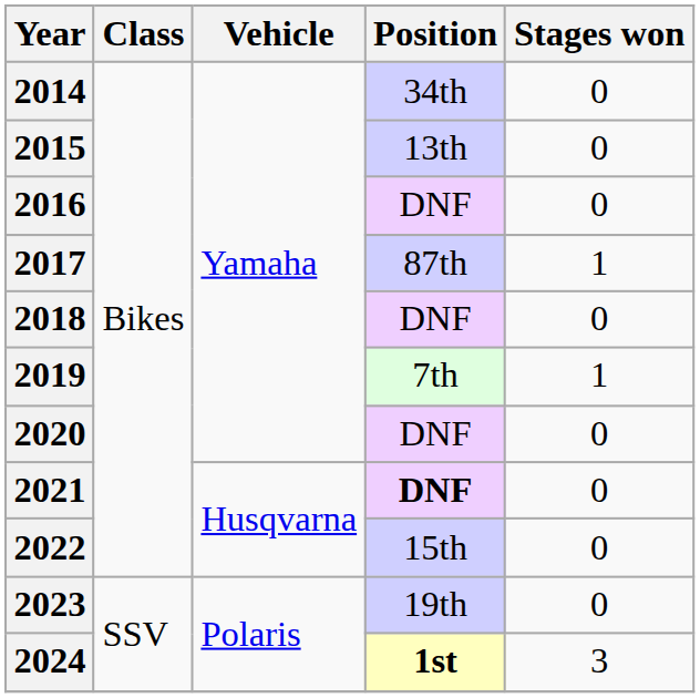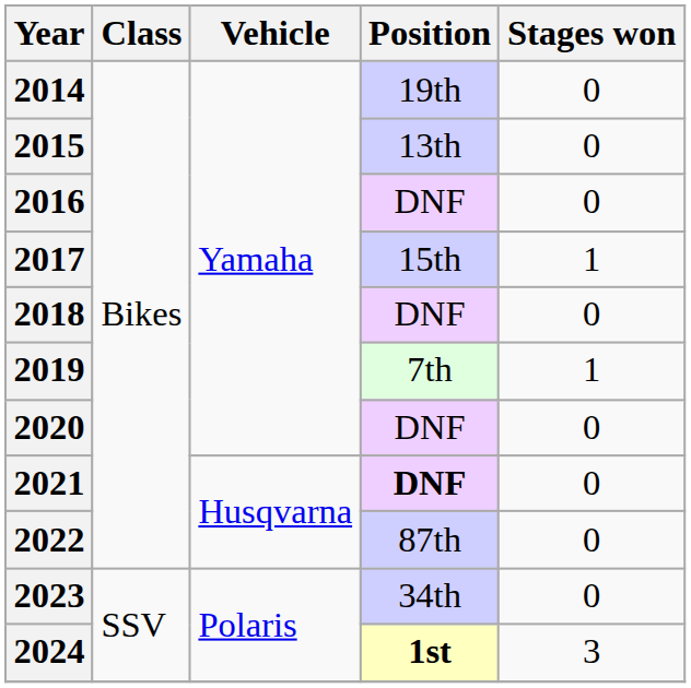 <table class="wikitable">
 <tr>
 <th>Year</th>
 <th>Class</th>
 <th>Vehicle</th>
 <th>Position</th>
 <th>Stages won</th>
 </tr>
 <tr>
 <th>2014</th>
 <td rowspan="9">Bikes</td>
 <td rowspan="7"> <a href='#'>Yamaha</a></td>
-<td align="center" style="background:#CFCFFF;">34th</td>
+<td align="center" style="background:#CFCFFF;">19th</td>
 <td align="center">0</td>
 </tr>
 <tr>
 <th>2015</th>
 <td align="center" style="background:#CFCFFF;">13th</td>
 <td align="center">0</td>
 </tr>
 <tr>
 <th>2016</th>
 <td align="center" style="background:#EFCFFF;">DNF</td>
 <td align="center">0</td>
 </tr>
 <tr>
 <th>2017</th>
-<td align="center" style="background:#CFCFFF;">87th</td>
+<td align="center" style="background:#CFCFFF;">15th</td>
 <td align="center">1</td>
 </tr>
 <tr>
 <th>2018</th>
 <td align="center" style="background:#EFCFFF;">DNF</td>
 <td align="center">0</td>
 </tr>
 <tr>
 <th>2019</th>
 <td align="center" style="background:#DFFFDF;">7th</td>
 <td align="center">1</td>
 </tr>
 <tr>
 <th>2020</th>
 <td align="center" style="background:#EFCFFF;">DNF</td>
 <td align="center">0</td>
 </tr>
 <tr>
 <th>2021</th>
 <td rowspan="2"> <a href='#'>Husqvarna</a></td>
 <td align="center" style="background:#EFCFFF;"><strong>DNF</strong></td>
 <td align="center">0</td>
 </tr>
 <tr>
 <th>2022</th>
-<td align="center" style="background:#CFCFFF;">15th</td>
+<td align="center" style="background:#CFCFFF;">87th</td>
 <td align="center">0</td>
 </tr>
 <tr>
 <th>2023</th>
 <td rowspan="2">SSV</td>
 <td rowspan="2"> <a href='#'>Polaris</a></td>
-<td align="center" style="background:#CFCFFF;">19th</td>
+<td align="center" style="background:#CFCFFF;">34th</td>
 <td align="center">0</td>
 </tr>
 <tr>
 <th>2024</th>
 <td align="center" style="background:#FFFFBF;"><strong>1st</strong></td>
 <td align="center">3</td>
 </tr>
 <tr>
 </tr>
 </table>
